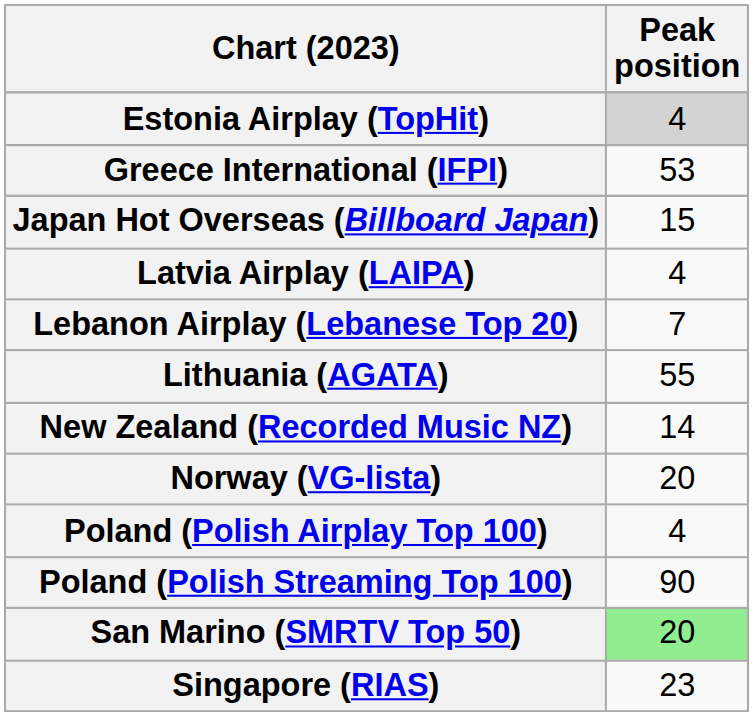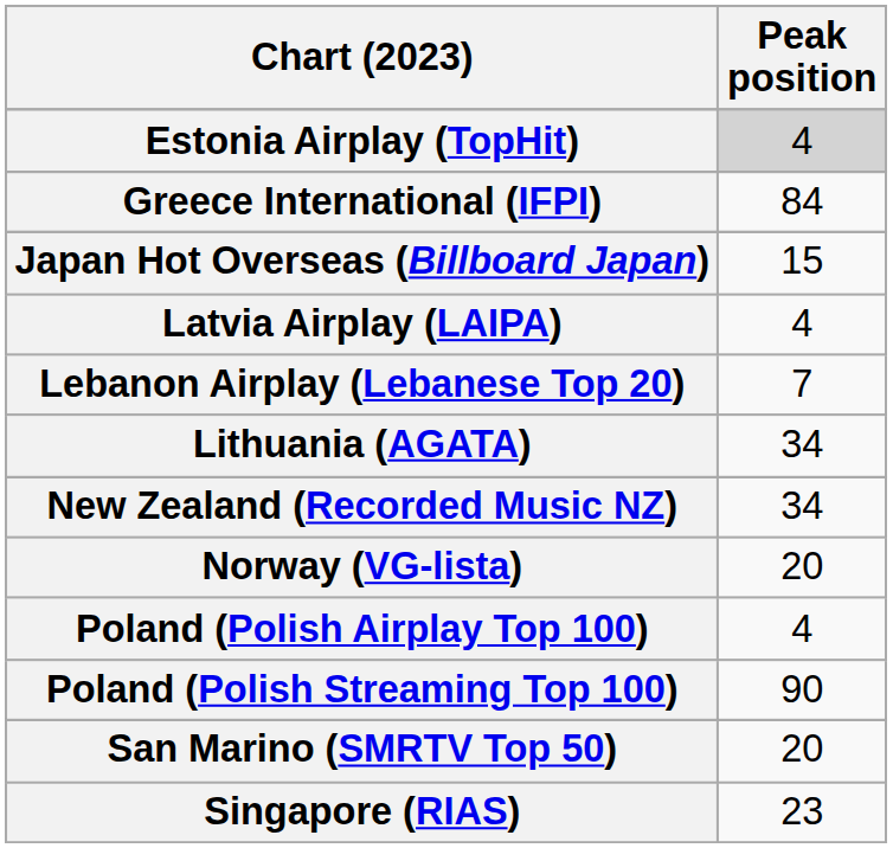 <table class="wikitable sortable plainrowheaders" style="text-align:center">
 <tr>
 <th scope="col">Chart (2023)</th>
 <th scope="col">Peak<br>position</th>
 </tr>
 <tr>
 </tr>
 <tr>
 </tr>
 <tr>
 </tr>
 <tr>
 </tr>
 <tr>
 </tr>
 <tr>
 </tr>
 <tr>
 </tr>
 <tr>
 </tr>
 <tr>
 </tr>
 <tr>
 </tr>
 <tr>
 <th scope="row">Estonia Airplay (<a href='#'>TopHit</a>)</th>
 <td style="background: lightgrey;">4</td>
 </tr>
 <tr>
 </tr>
 <tr>
 <th scope="row">Greece International (<a href='#'>IFPI</a>)</th>
-<td>53</td>
+<td>84</td>
 </tr>
 <tr>
 </tr>
 <tr>
 <th scope="row">Japan Hot Overseas (<em><a href='#'>Billboard Japan</a></em>)</th>
 <td>15</td>
 </tr>
 <tr>
 <th scope="row">Latvia Airplay (<a href='#'>LAIPA</a>)</th>
 <td>4</td>
 </tr>
 <tr>
 <th scope="row">Lebanon Airplay (<a href='#'>Lebanese Top 20</a>)</th>
 <td>7</td>
 </tr>
 <tr>
 <th scope="row">Lithuania (<a href='#'>AGATA</a>)</th>
-<td>55</td>
+<td>34</td>
 </tr>
 <tr>
 </tr>
 <tr>
 </tr>
 <tr>
 <th scope="row">New Zealand (<a href='#'>Recorded Music NZ</a>)</th>
-<td>14</td>
+<td>34</td>
 </tr>
 <tr>
 <th scope="row">Norway (<a href='#'>VG-lista</a>)</th>
 <td>20</td>
 </tr>
 <tr>
 <th scope="row">Poland (<a href='#'>Polish Airplay Top 100</a>)</th>
 <td>4</td>
 </tr>
 <tr>
 <th scope="row">Poland (<a href='#'>Polish Streaming Top 100</a>)</th>
 <td>90</td>
 </tr>
 <tr>
 </tr>
 <tr>
 <th scope="row">San Marino (<a href='#'>SMRTV Top 50</a>)</th>
-<td style="background: lightgreen;">20</td>
+<td>20</td>
 </tr>
 <tr>
 <th scope="row">Singapore (<a href='#'>RIAS</a>)</th>
 <td>23</td>
 </tr>
 <tr>
 </tr>
 <tr>
 </tr>
 <tr>
 </tr>
 <tr>
 </tr>
 <tr>
 </tr>
 <tr>
 </tr>
 <tr>
 </tr>
 </table>
